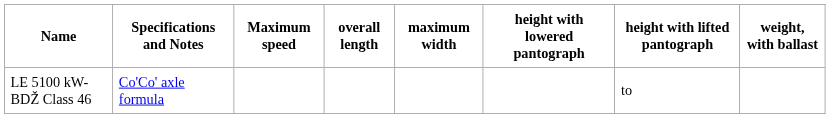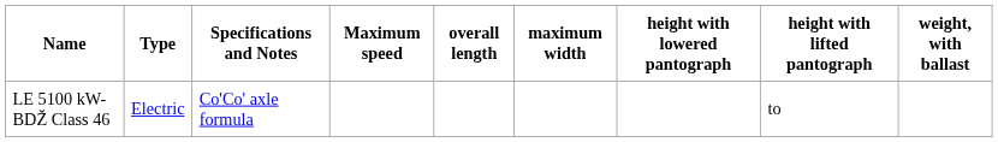 <table border="1" align="center" class="toccolours" style="font-size: 95%; border: 1px #aaaaaa solid; border-collapse: collapse; margin: 10px 10px 10px 0; padding:0;" cellpadding=6>
 <tr>
 <th>Name</th>
+<th>Type</th>
 <th>Specifications and Notes</th>
 <th>Maximum speed</th>
 <th>overall length</th>
 <th>maximum width</th>
 <th>height with lowered pantograph</th>
 <th>height with lifted pantograph</th>
 <th>weight, with ballast</th>
 </tr>
 <tr>
 <td>LE 5100 kW-BDŽ Class 46</td>
+<td><a href='#'>Electric</a></td>
 <td> <a href='#'>Co'Co' axle formula</a></td>
 <td></td>
 <td></td>
 <td></td>
 <td></td>
 <td> to </td>
 <td></td>
 </tr>
 </table>
